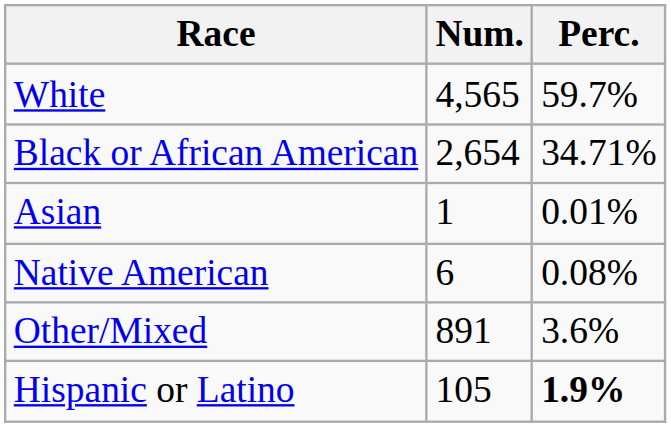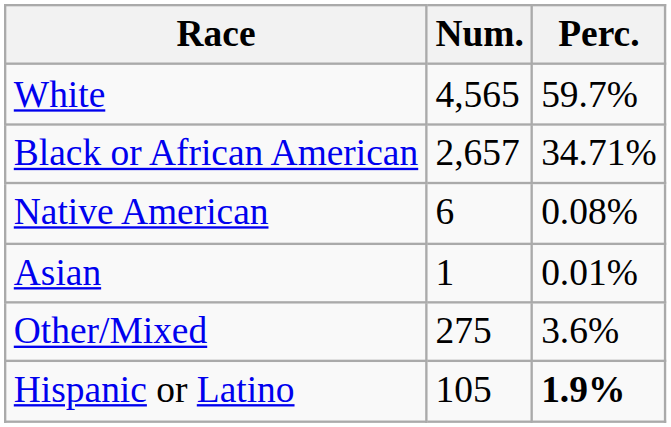 <table class="wikitable">
 <tr>
 <th>Race</th>
 <th>Num.</th>
 <th>Perc.</th>
 </tr>
 <tr>
 <td><a href='#'>White</a></td>
 <td>4,565</td>
 <td>59.7%</td>
 </tr>
 <tr>
 <td><a href='#'>Black or African American</a></td>
-<td>2,654</td>
+<td>2,657</td>
 <td>34.71%</td>
+</tr>
+<tr>
+<td><a href='#'>Native American</a></td>
+<td>6</td>
+<td>0.08%</td>
 </tr>
 <tr>
 <td><a href='#'>Asian</a></td>
 <td>1</td>
 <td>0.01%</td>
 </tr>
 <tr>
-<td><a href='#'>Native American</a></td>
-<td>6</td>
-<td>0.08%</td>
-</tr>
-<tr>
 <td><a href='#'>Other/Mixed</a></td>
-<td>891</td>
+<td>275</td>
 <td>3.6%</td>
 </tr>
 <tr>
 <td><a href='#'>Hispanic</a> or <a href='#'>Latino</a></td>
 <td>105</td>
 <td><strong>1.9%</strong></td>
 </tr>
 </table>
